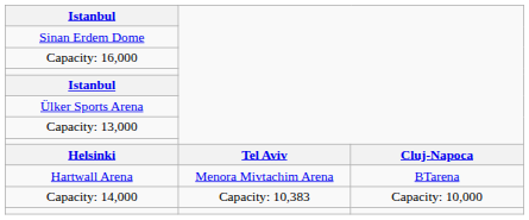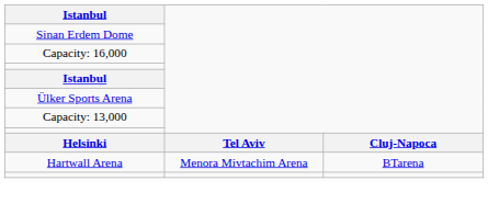 <table class="wikitable" style="margin:1em auto; text-align:center;">
 <tr>
 <th width=200px><a href='#'>Istanbul</a></th>
 <td colspan=2 rowspan=8></td>
 </tr>
 <tr>
 <td><a href='#'>Sinan Erdem Dome</a></td>
 </tr>
 <tr>
 <td>Capacity: 16,000</td>
 </tr>
 <tr>
 <td></td>
 </tr>
 <tr>
 <th><a href='#'>Istanbul</a></th>
 </tr>
 <tr>
 <td><a href='#'>Ülker Sports Arena</a></td>
 </tr>
 <tr>
 <td>Capacity: 13,000</td>
 </tr>
 <tr>
 <td></td>
 </tr>
 <tr>
 <th width=200px><a href='#'>Helsinki</a></th>
 <th width=200px><a href='#'>Tel Aviv</a></th>
 <th width=200px><a href='#'>Cluj-Napoca</a></th>
 </tr>
 <tr>
 <td><a href='#'>Hartwall Arena</a></td>
 <td><a href='#'>Menora Mivtachim Arena</a></td>
 <td><a href='#'>BTarena</a></td>
 </tr>
 <tr>
-<td>Capacity: 14,000</td>
-<td>Capacity: 10,383</td>
-<td>Capacity: 10,000</td>
-</tr>
-<tr>
 <td></td>
 <td></td>
 <td></td>
 </tr>
 </table>
